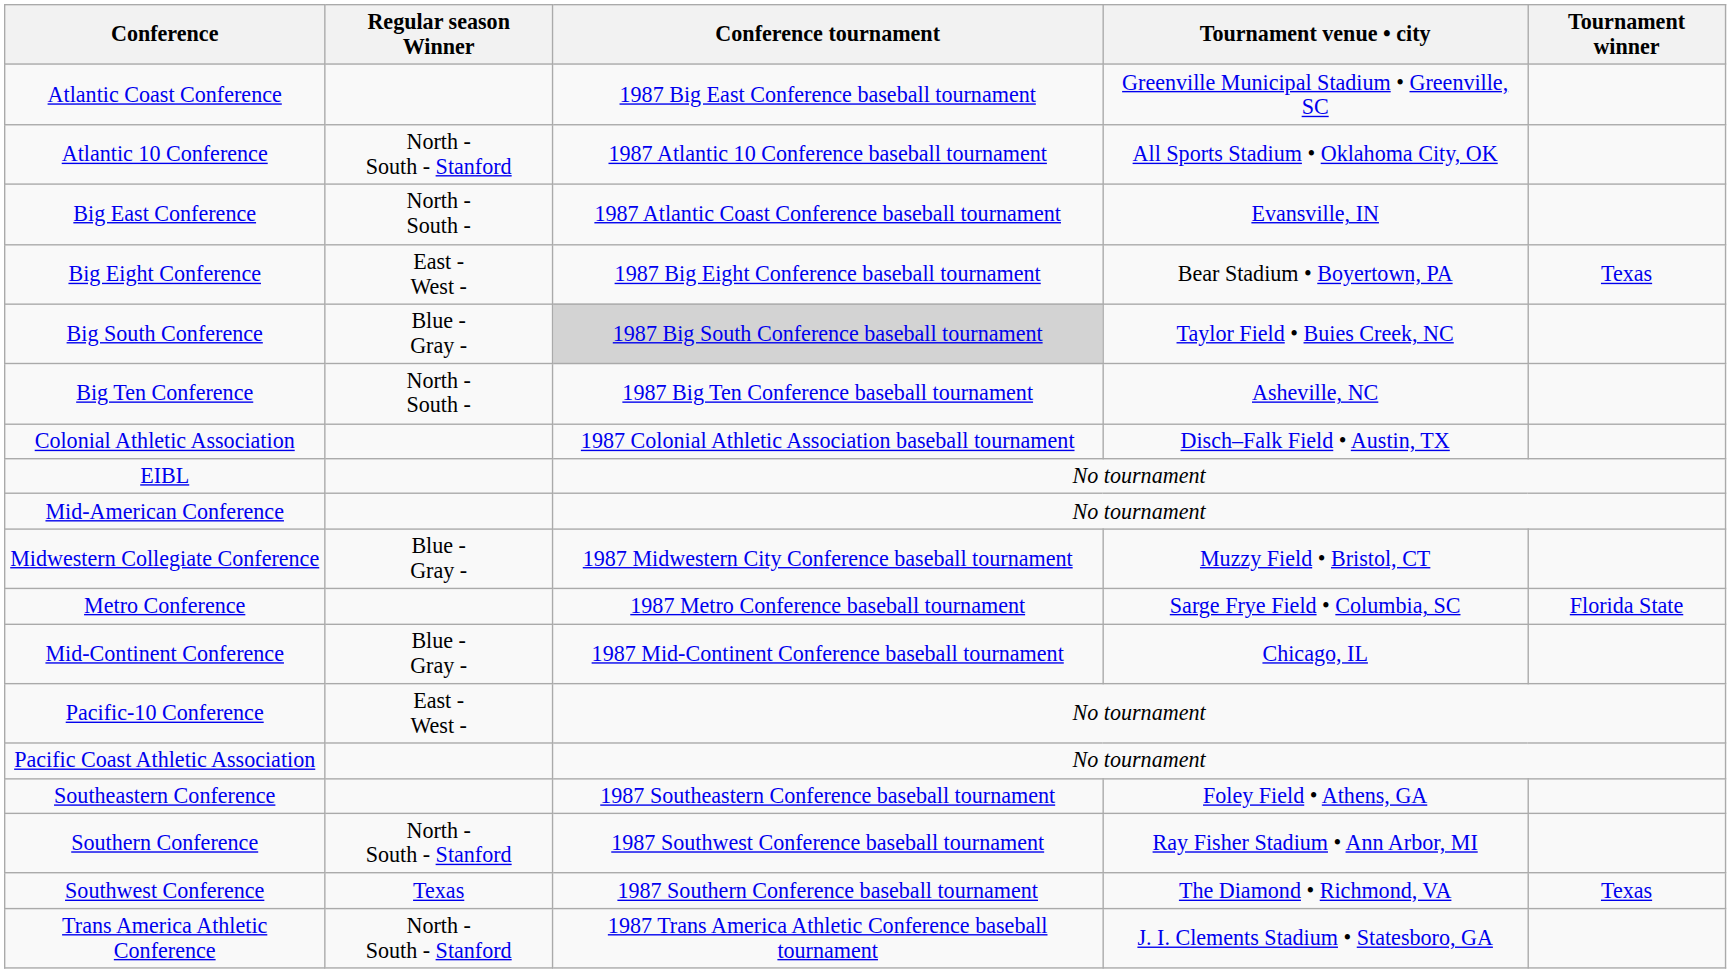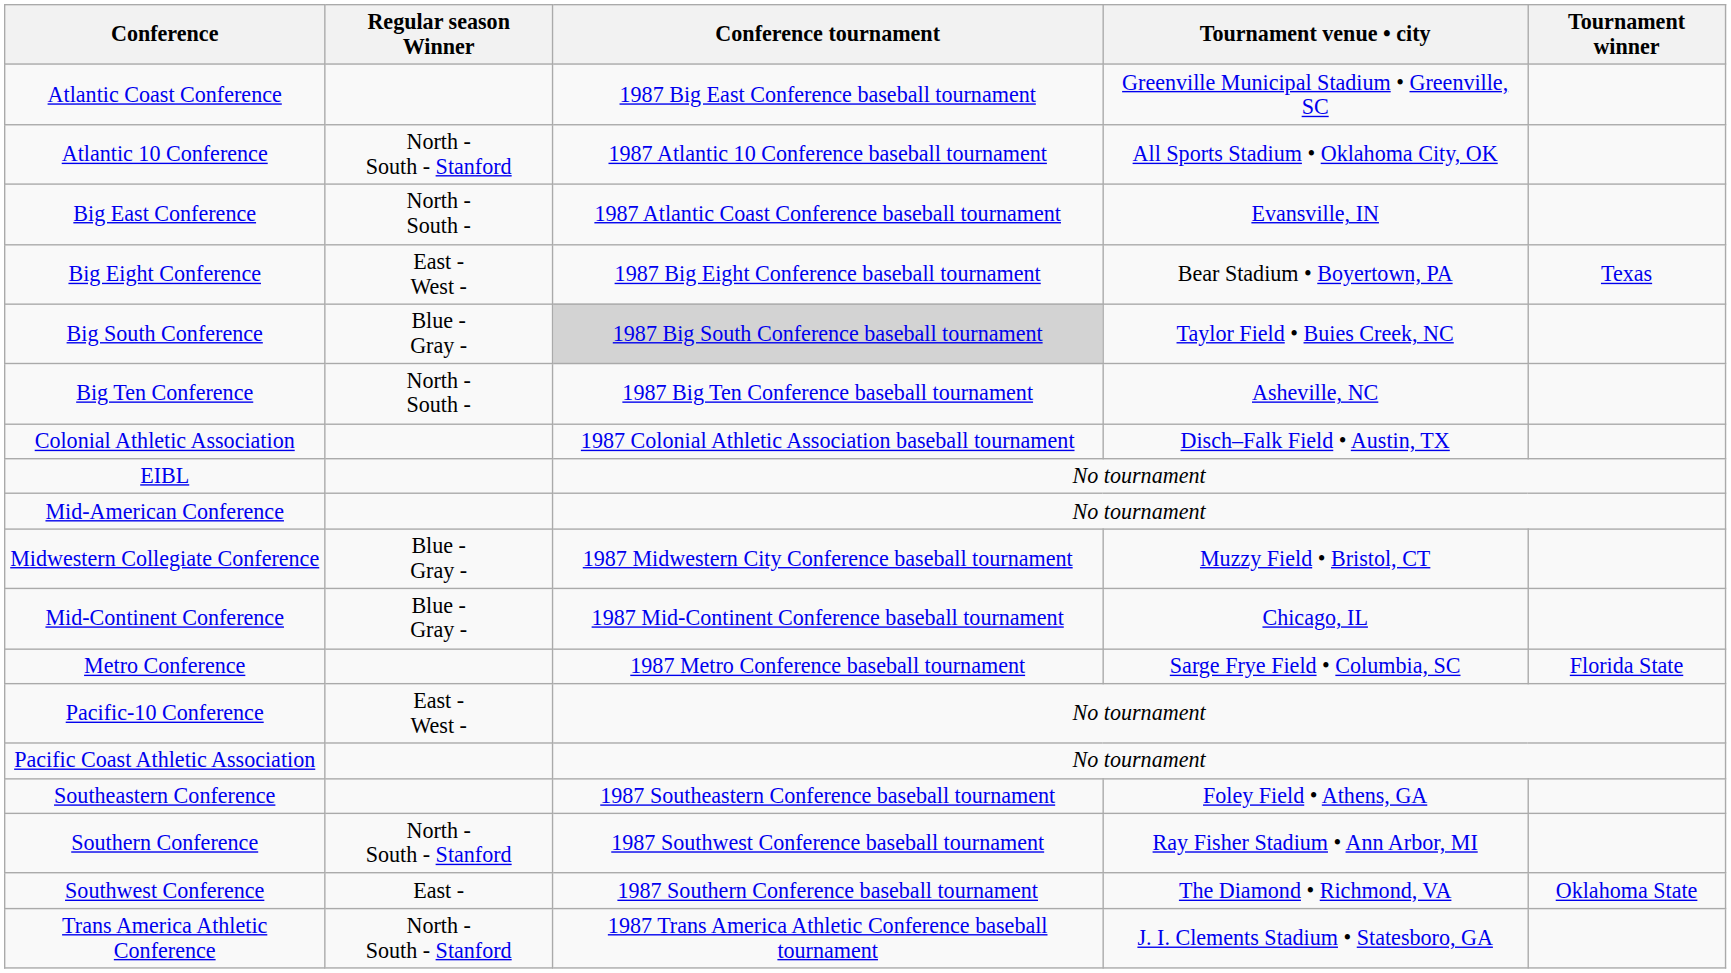 <table class="wikitable" style="text-align:center;">
 <tr>
 <th>Conference</th>
 <th>Regular season Winner</th>
 <th>Conference tournament</th>
 <th>Tournament venue • city</th>
 <th>Tournament winner</th>
 </tr>
 <tr>
 <td><a href='#'>Atlantic Coast Conference</a></td>
 <td></td>
 <td><a href='#'>1987 Big East Conference baseball tournament</a></td>
 <td><a href='#'>Greenville Municipal Stadium</a> • <a href='#'>Greenville, SC</a></td>
 <td></td>
 </tr>
 <tr>
 <td><a href='#'>Atlantic 10 Conference</a></td>
 <td>North - <br>South - <a href='#'>Stanford</a></td>
 <td><a href='#'>1987 Atlantic 10 Conference baseball tournament</a></td>
 <td><a href='#'>All Sports Stadium</a> • <a href='#'>Oklahoma City, OK</a></td>
 <td></td>
 </tr>
 <tr>
 <td><a href='#'>Big East Conference</a></td>
 <td>North - <br>South - </td>
 <td><a href='#'>1987 Atlantic Coast Conference baseball tournament</a></td>
 <td><a href='#'>Evansville, IN</a></td>
 <td></td>
 </tr>
 <tr>
 <td><a href='#'>Big Eight Conference</a></td>
 <td>East - <br>West - </td>
 <td><a href='#'>1987 Big Eight Conference baseball tournament</a></td>
 <td>Bear Stadium • <a href='#'>Boyertown, PA</a></td>
 <td><a href='#'>Texas</a></td>
 </tr>
 <tr>
 <td><a href='#'>Big South Conference</a></td>
 <td>Blue - <br>Gray - </td>
 <td style="background: lightgrey;"><a href='#'>1987 Big South Conference baseball tournament</a></td>
 <td><a href='#'>Taylor Field</a> • <a href='#'>Buies Creek, NC</a></td>
 <td></td>
 </tr>
 <tr>
 <td><a href='#'>Big Ten Conference</a></td>
 <td>North - <br>South - </td>
 <td><a href='#'>1987 Big Ten Conference baseball tournament</a></td>
 <td><a href='#'>Asheville, NC</a></td>
 <td></td>
 </tr>
 <tr>
 <td><a href='#'>Colonial Athletic Association</a></td>
 <td></td>
 <td><a href='#'>1987 Colonial Athletic Association baseball tournament</a></td>
 <td><a href='#'>Disch–Falk Field</a> • <a href='#'>Austin, TX</a></td>
 <td></td>
 </tr>
 <tr>
 <td><a href='#'>EIBL</a></td>
 <td></td>
 <td colspan=3><em>No tournament</em></td>
 </tr>
 <tr>
 <td><a href='#'>Mid-American Conference</a></td>
 <td></td>
 <td colspan=3><em>No tournament</em></td>
 </tr>
 <tr>
 <td><a href='#'>Midwestern Collegiate Conference</a></td>
 <td>Blue - <br>Gray - </td>
 <td><a href='#'>1987 Midwestern City Conference baseball tournament</a></td>
 <td><a href='#'>Muzzy Field</a> • <a href='#'>Bristol, CT</a></td>
 <td></td>
 </tr>
 <tr>
+<td><a href='#'>Mid-Continent Conference</a></td>
+<td>Blue - <br>Gray - </td>
+<td><a href='#'>1987 Mid-Continent Conference baseball tournament</a></td>
+<td><a href='#'>Chicago, IL</a></td>
+<td></td>
+</tr>
+<tr>
 <td><a href='#'>Metro Conference</a></td>
 <td></td>
 <td><a href='#'>1987 Metro Conference baseball tournament</a></td>
 <td><a href='#'>Sarge Frye Field</a> • <a href='#'>Columbia, SC</a></td>
 <td><a href='#'>Florida State</a></td>
-</tr>
-<tr>
-<td><a href='#'>Mid-Continent Conference</a></td>
-<td>Blue - <br>Gray - </td>
-<td><a href='#'>1987 Mid-Continent Conference baseball tournament</a></td>
-<td><a href='#'>Chicago, IL</a></td>
-<td></td>
 </tr>
 <tr>
 <td><a href='#'>Pacific-10 Conference</a></td>
 <td>East - <br>West - </td>
 <td colspan=3><em>No tournament</em></td>
 </tr>
 <tr>
 <td><a href='#'>Pacific Coast Athletic Association</a></td>
 <td></td>
 <td colspan=3><em>No tournament</em></td>
 </tr>
 <tr>
 <td><a href='#'>Southeastern Conference</a></td>
 <td></td>
 <td><a href='#'>1987 Southeastern Conference baseball tournament</a></td>
 <td><a href='#'>Foley Field</a> • <a href='#'>Athens, GA</a></td>
 <td></td>
 </tr>
 <tr>
 <td><a href='#'>Southern Conference</a></td>
 <td>North - <br>South - <a href='#'>Stanford</a></td>
 <td><a href='#'>1987 Southwest Conference baseball tournament</a></td>
 <td><a href='#'>Ray Fisher Stadium</a> • <a href='#'>Ann Arbor, MI</a></td>
 <td></td>
 </tr>
 <tr>
 <td><a href='#'>Southwest Conference</a></td>
-<td><a href='#'>Texas</a></td>
+<td>East - <br></td>
 <td><a href='#'>1987 Southern Conference baseball tournament</a></td>
 <td><a href='#'>The Diamond</a> • <a href='#'>Richmond, VA</a></td>
-<td><a href='#'>Texas</a></td>
+<td><a href='#'>Oklahoma State</a></td>
 </tr>
 <tr>
 <td><a href='#'>Trans America Athletic Conference</a></td>
 <td>North - <br>South - <a href='#'>Stanford</a></td>
 <td><a href='#'>1987 Trans America Athletic Conference baseball tournament</a></td>
 <td><a href='#'>J. I. Clements Stadium</a> • <a href='#'>Statesboro, GA</a></td>
 <td></td>
 </tr>
 </table>
